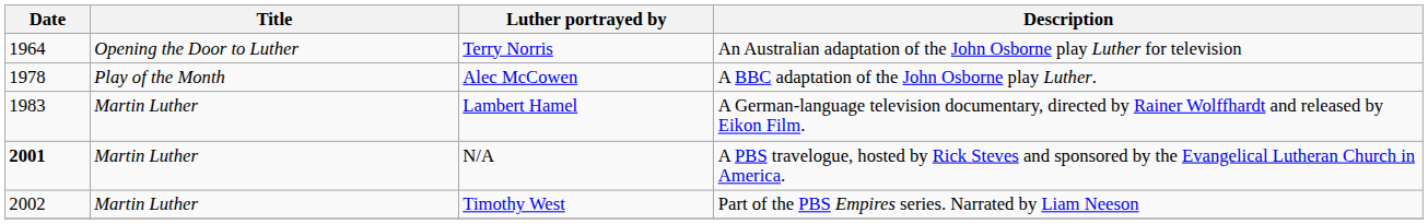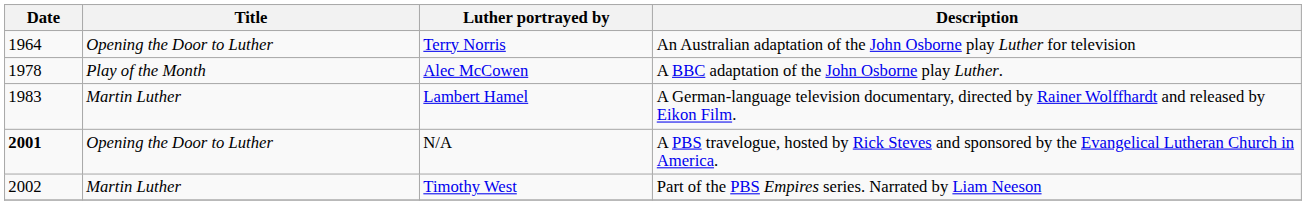 <table class="wikitable sortable">
 <tr>
 <th width="6%">Date</th>
 <th width="26%">Title</th>
 <th width="18%">Luther portrayed by</th>
 <th width="50%">Description</th>
 </tr>
 <tr valign="top">
 <td>1964</td>
 <td><em>Opening the Door to Luther</em></td>
 <td><a href='#'>Terry Norris</a></td>
 <td>An Australian adaptation of the <a href='#'>John Osborne</a> play <em>Luther</em> for television</td>
 </tr>
 <tr valign="top">
 <td>1978</td>
 <td><em>Play of the Month</em></td>
 <td><a href='#'>Alec McCowen</a></td>
 <td>A <a href='#'>BBC</a> adaptation of the <a href='#'>John Osborne</a> play <em>Luther</em>.</td>
 </tr>
 <tr valign="top">
 <td>1983</td>
 <td><em>Martin Luther</em></td>
 <td><a href='#'>Lambert Hamel</a></td>
 <td>A German-language television documentary, directed by <a href='#'>Rainer Wolffhardt</a> and released by <a href='#'>Eikon Film</a>.</td>
 </tr>
 <tr valign="top">
 <td><strong>2001</strong></td>
-<td><em>Martin Luther</em></td>
+<td><em>Opening the Door to Luther</em></td>
 <td>N/A</td>
 <td>A <a href='#'>PBS</a> travelogue, hosted by <a href='#'>Rick Steves</a> and sponsored by the <a href='#'>Evangelical Lutheran Church in America</a>.</td>
 </tr>
 <tr valign="top">
 <td>2002</td>
 <td><em>Martin Luther</em></td>
 <td><a href='#'>Timothy West</a></td>
 <td>Part of the <a href='#'>PBS</a> <em>Empires</em> series.  Narrated by <a href='#'>Liam Neeson</a></td>
 </tr>
 <tr valign="top">
 </tr>
 </table>
